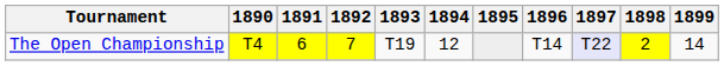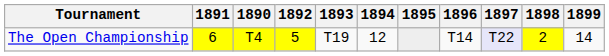 <table class="wikitable" style="font-size:95%;text-align:center;">
 <tr>
 <th>Tournament</th>
+<th>1891</th>
 <th>1890</th>
-<th>1891</th>
 <th>1892</th>
 <th>1893</th>
 <th>1894</th>
 <th>1895</th>
 <th>1896</th>
 <th>1897</th>
 <th>1898</th>
 <th>1899</th>
 </tr>
 <tr>
 <td align=left><a href='#'>The Open Championship</a></td>
+<td style="background:yellow;">6</td>
 <td style="background:yellow;">T4</td>
-<td style="background:yellow;">6</td>
-<td style="background:yellow;">7</td>
+<td style="background:yellow;">5</td>
 <td>T19</td>
 <td>12</td>
 <td style="background:#eee;"></td>
 <td>T14</td>
 <td style="background: lavender;">T22</td>
 <td style="background:yellow;">2</td>
 <td>14</td>
 </tr>
 </table>
